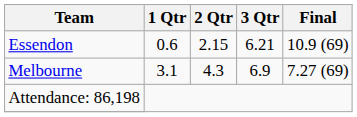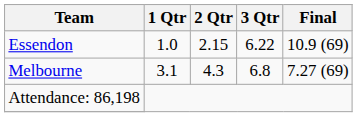 <table class="wikitable">
 <tr>
 <th>Team</th>
 <th>1 Qtr</th>
 <th>2 Qtr</th>
 <th>3 Qtr</th>
 <th>Final</th>
 </tr>
 <tr>
 <td><a href='#'>Essendon</a></td>
-<td align=center>0.6</td>
+<td align=center>1.0</td>
 <td align=center>2.15</td>
-<td align=center>6.21</td>
+<td align=center>6.22</td>
 <td align=center>10.9 (69)</td>
 </tr>
 <tr>
 <td><a href='#'>Melbourne</a></td>
 <td align=center>3.1</td>
 <td align=center>4.3</td>
-<td align=center>6.9</td>
+<td align=center>6.8</td>
 <td align=center>7.27 (69)</td>
 </tr>
 <tr>
 <td align=center>Attendance: 86,198</td>
 </tr>
 <tr>
 </tr>
 </table>
